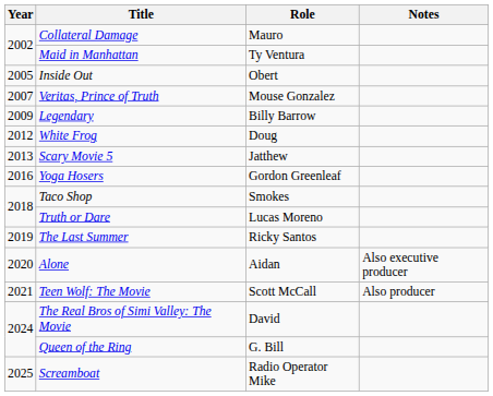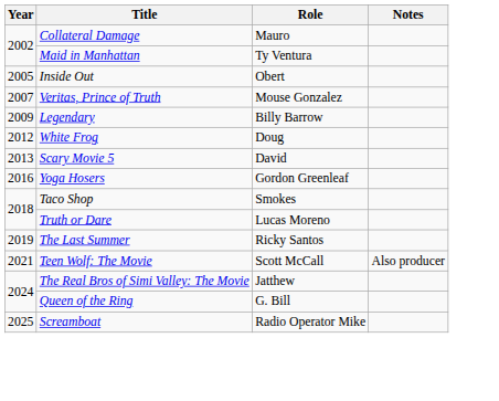 <table class="wikitable sortable">
 <tr>
 <th>Year</th>
 <th>Title</th>
 <th>Role</th>
 <th class="unsortable">Notes</th>
 </tr>
 <tr>
 <td rowspan="2">2002</td>
 <td><em><a href='#'>Collateral Damage</a></em></td>
 <td>Mauro</td>
 <td></td>
 </tr>
 <tr>
 <td><em><a href='#'>Maid in Manhattan</a></em></td>
 <td>Ty Ventura</td>
 <td></td>
 </tr>
 <tr>
 <td>2005</td>
 <td><em>Inside Out</em></td>
 <td>Obert</td>
 <td></td>
 </tr>
 <tr>
 <td>2007</td>
 <td><em><a href='#'>Veritas, Prince of Truth</a></em></td>
 <td>Mouse Gonzalez</td>
 <td></td>
 </tr>
 <tr>
 <td>2009</td>
 <td><em><a href='#'>Legendary</a></em></td>
 <td>Billy Barrow</td>
 <td></td>
 </tr>
 <tr>
 <td>2012</td>
 <td><em><a href='#'>White Frog</a></em></td>
 <td>Doug</td>
 <td></td>
 </tr>
 <tr>
 <td>2013</td>
 <td><em><a href='#'>Scary Movie 5</a></em></td>
-<td>Jatthew</td>
+<td>David</td>
 <td></td>
 </tr>
 <tr>
 <td>2016</td>
 <td><em><a href='#'>Yoga Hosers</a></em></td>
 <td>Gordon Greenleaf</td>
 <td></td>
 </tr>
 <tr>
 <td rowspan="2">2018</td>
 <td><em>Taco Shop</em></td>
 <td>Smokes</td>
 <td></td>
 </tr>
 <tr>
 <td><em><a href='#'>Truth or Dare</a></em></td>
 <td>Lucas Moreno</td>
 <td></td>
 </tr>
 <tr>
 <td>2019</td>
 <td data-sort-value="Last Summer, The"><em><a href='#'>The Last Summer</a></em></td>
 <td>Ricky Santos</td>
 <td></td>
 </tr>
 <tr>
-<td>2020</td>
-<td><em><a href='#'>Alone</a></em></td>
-<td>Aidan</td>
-<td>Also executive producer</td>
-</tr>
-<tr>
 <td>2021</td>
 <td><em><a href='#'>Teen Wolf: The Movie</a></em></td>
 <td>Scott McCall</td>
 <td>Also producer</td>
 </tr>
 <tr>
 <td rowspan="2">2024</td>
 <td data-sort-value="Real Bros of Simi Valley: The Movie, The"><em><a href='#'>The Real Bros of Simi Valley: The Movie</a></em></td>
-<td>David</td>
+<td>Jatthew</td>
 <td></td>
 </tr>
 <tr>
 <td><em><a href='#'>Queen of the Ring</a></em></td>
 <td>G. Bill</td>
 <td></td>
 </tr>
 <tr>
 <td>2025</td>
 <td><em><a href='#'>Screamboat</a></em></td>
 <td>Radio Operator Mike</td>
 <td></td>
 </tr>
 </table>
